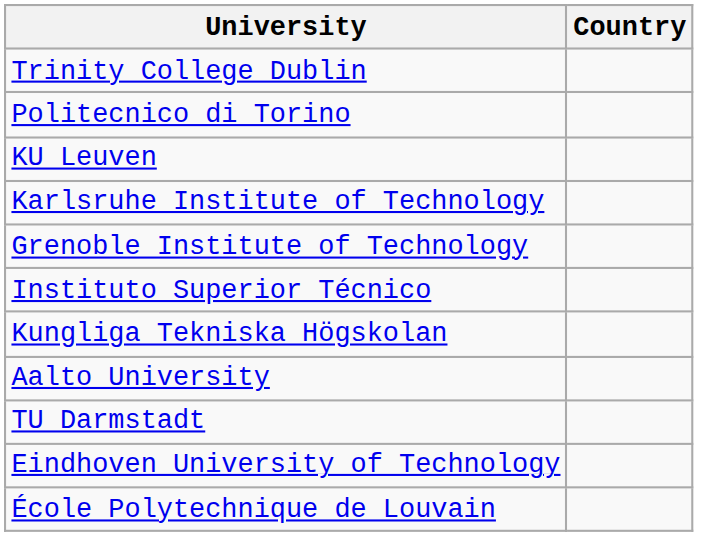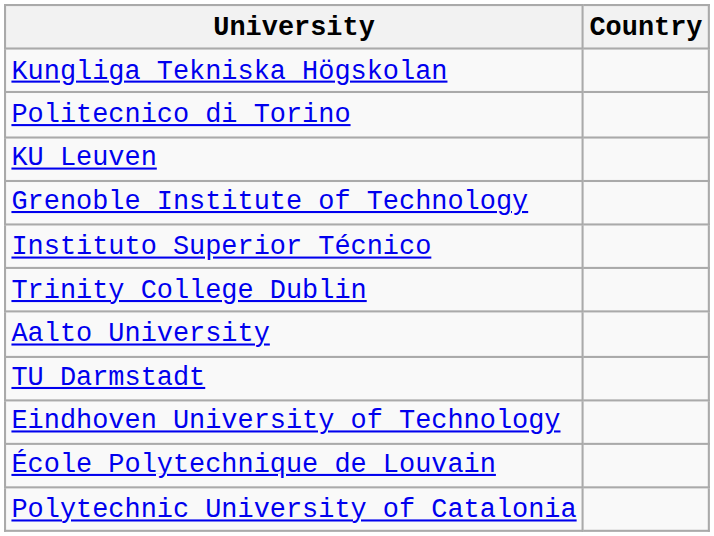 <table class="wikitable">
 <tr>
 <th>University</th>
 <th>Country</th>
 </tr>
 <tr>
-<td><a href='#'>Trinity College Dublin</a></td>
+<td><a href='#'>Kungliga Tekniska Högskolan</a></td>
 <td><strong></strong></td>
 </tr>
 <tr>
 <td><a href='#'>Politecnico di Torino</a></td>
 <td><strong></strong></td>
 </tr>
 <tr>
 <td><a href='#'>KU Leuven</a></td>
 <td><strong></strong></td>
 </tr>
 <tr>
-<td><a href='#'>Karlsruhe Institute of Technology</a></td>
-<td><strong></strong></td>
-</tr>
-<tr>
 <td><a href='#'>Grenoble Institute of Technology</a></td>
 <td><strong></strong></td>
 </tr>
 <tr>
 <td><a href='#'>Instituto Superior Técnico</a></td>
 <td><strong></strong></td>
 </tr>
 <tr>
-<td><a href='#'>Kungliga Tekniska Högskolan</a></td>
+<td><a href='#'>Trinity College Dublin</a></td>
 <td><strong></strong></td>
 </tr>
 <tr>
 <td><a href='#'>Aalto University</a></td>
 <td><strong></strong></td>
 </tr>
 <tr>
 <td><a href='#'>TU Darmstadt</a></td>
 <td><strong></strong></td>
 </tr>
 <tr>
 <td><a href='#'>Eindhoven University of Technology</a></td>
 <td><strong></strong></td>
 </tr>
 <tr>
 <td><a href='#'>École Polytechnique de Louvain</a></td>
 <td><strong></strong></td>
 </tr>
+<tr>
+<td><a href='#'>Polytechnic University of Catalonia</a></td>
+<td><strong></strong></td>
+</tr>
 </table>
